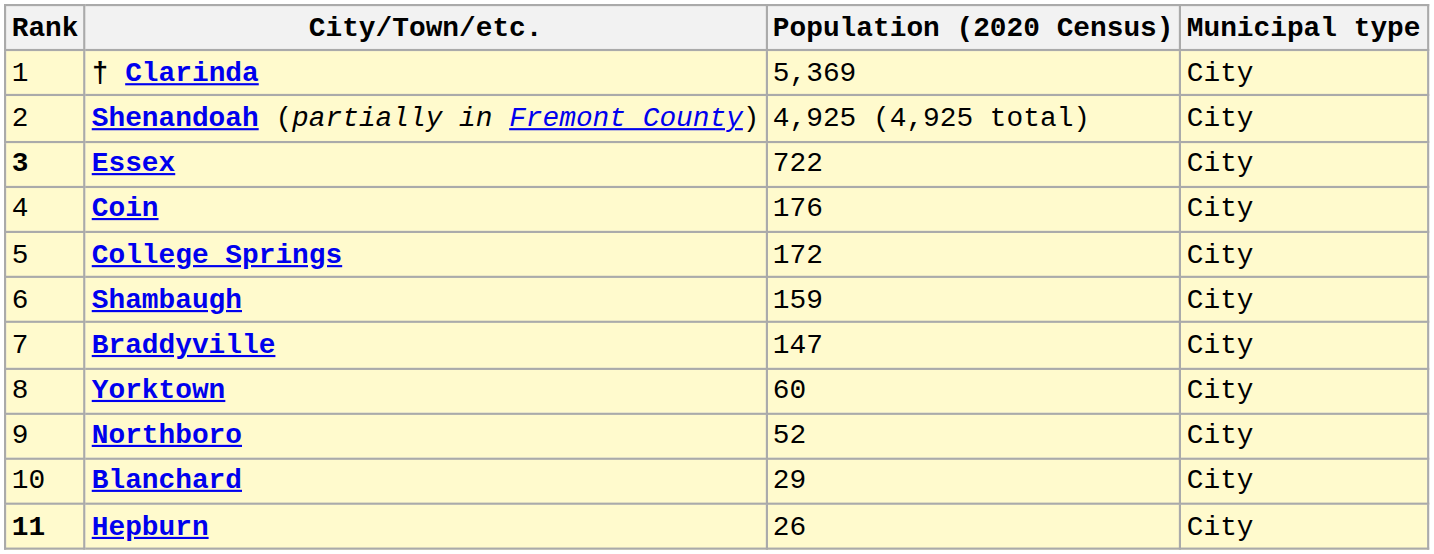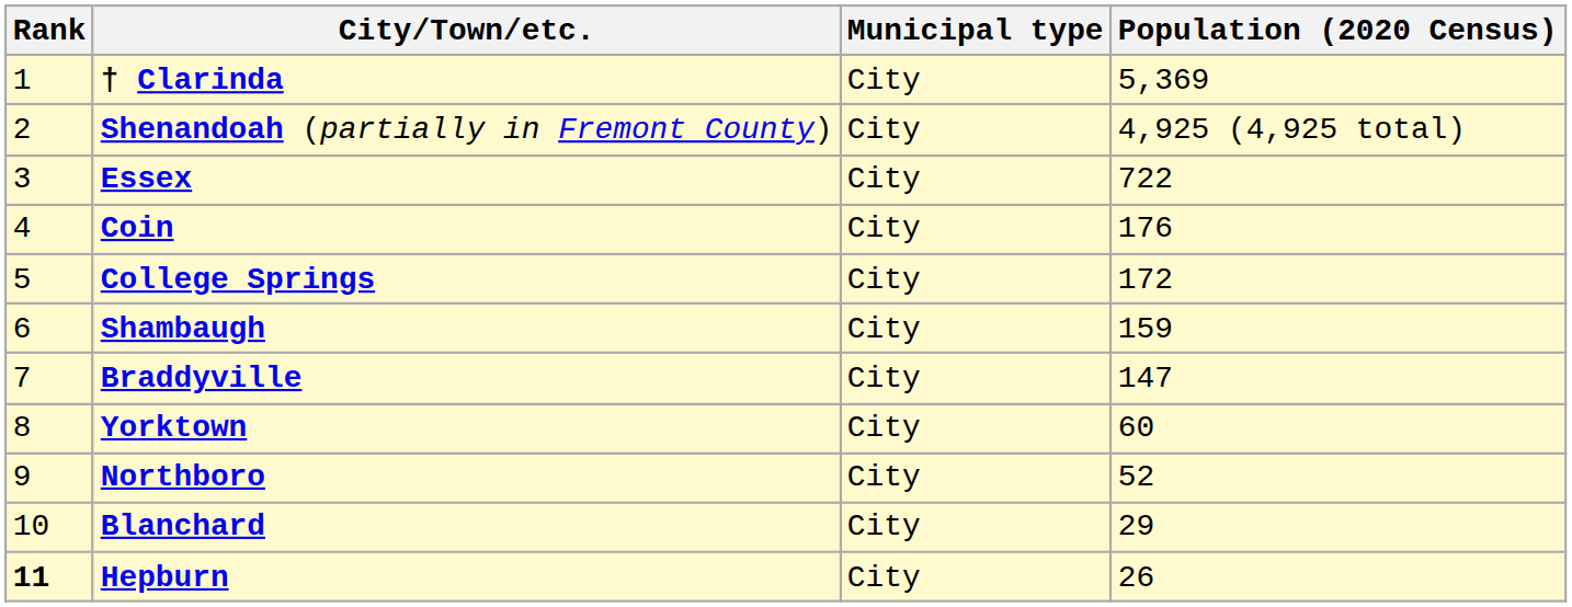 <table class="wikitable sortable">
 <tr>
 <th>Rank</th>
 <th>City/Town/etc.</th>
+<th>Municipal type</th>
 <th>Population (2020 Census)</th>
-<th>Municipal type</th>
 </tr>
 <tr style="background-color:#FFFACD;">
 <td>1</td>
 <td><strong>†</strong> <strong><a href='#'>Clarinda</a></strong></td>
+<td>City</td>
 <td>5,369</td>
-<td>City</td>
 </tr>
 <tr style="background-color:#FFFACD;">
 <td>2</td>
 <td><strong><a href='#'>Shenandoah</a></strong> (<em>partially in <a href='#'>Fremont County</a></em>)</td>
+<td>City</td>
 <td>4,925 (4,925 total)</td>
-<td>City</td>
 </tr>
 <tr style="background-color:#FFFACD;">
-<td><strong>3</strong></td>
+<td>3</td>
 <td><strong><a href='#'>Essex</a></strong></td>
+<td>City</td>
 <td>722</td>
-<td>City</td>
 </tr>
 <tr style="background-color:#FFFACD;">
 <td>4</td>
 <td><strong><a href='#'>Coin</a></strong></td>
+<td>City</td>
 <td>176</td>
-<td>City</td>
 </tr>
 <tr style="background-color:#FFFACD;">
 <td>5</td>
 <td><strong><a href='#'>College Springs</a></strong></td>
+<td>City</td>
 <td>172</td>
-<td>City</td>
 </tr>
 <tr style="background-color:#FFFACD;">
 <td>6</td>
 <td><strong><a href='#'>Shambaugh</a></strong></td>
+<td>City</td>
 <td>159</td>
-<td>City</td>
 </tr>
 <tr style="background-color:#FFFACD;">
 <td>7</td>
 <td><strong><a href='#'>Braddyville</a></strong></td>
+<td>City</td>
 <td>147</td>
-<td>City</td>
 </tr>
 <tr style="background-color:#FFFACD;">
 <td>8</td>
 <td><strong><a href='#'>Yorktown</a></strong></td>
+<td>City</td>
 <td>60</td>
-<td>City</td>
 </tr>
 <tr style="background-color:#FFFACD;">
 <td>9</td>
 <td><strong><a href='#'>Northboro</a></strong></td>
+<td>City</td>
 <td>52</td>
-<td>City</td>
 </tr>
 <tr style="background-color:#FFFACD;">
 <td>10</td>
 <td><strong><a href='#'>Blanchard</a></strong></td>
+<td>City</td>
 <td>29</td>
-<td>City</td>
 </tr>
 <tr style="background-color:#FFFACD;">
 <td><strong>11</strong></td>
 <td><strong><a href='#'>Hepburn</a></strong></td>
+<td>City</td>
 <td>26</td>
-<td>City</td>
 </tr>
 </table>
